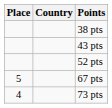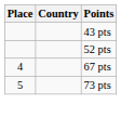 <table class=wikitable>
 <tr>
 <th>Place</th>
 <th>Country</th>
 <th>Points</th>
-</tr>
-<tr>
-<td align=center></td>
-<td></td>
-<td>38 pts</td>
 </tr>
 <tr>
 <td align=center></td>
 <td></td>
 <td>43 pts</td>
 </tr>
 <tr>
 <td align=center></td>
 <td></td>
 <td>52 pts</td>
 </tr>
 <tr>
-<td align=center>5</td>
+<td align=center>4</td>
 <td></td>
 <td>67 pts</td>
 </tr>
 <tr>
-<td align=center>4</td>
+<td align=center>5</td>
 <td></td>
 <td>73 pts</td>
 </tr>
 </table>
